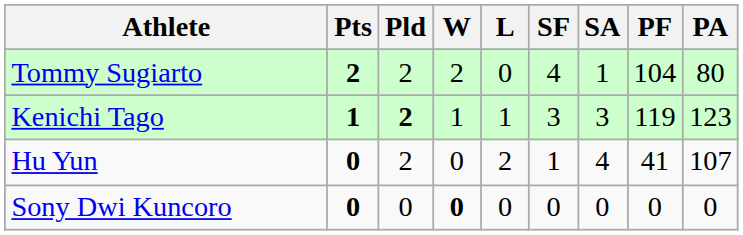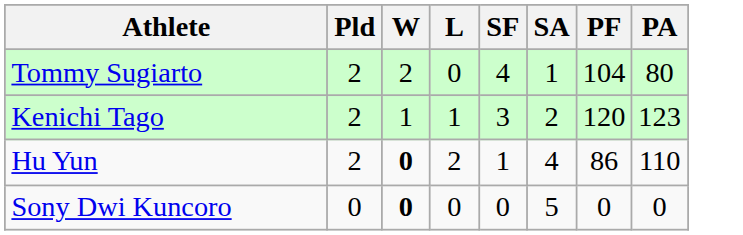 <table class=wikitable style="text-align:center">
 <tr>
 <th width=175>Athlete</th>
-<th width=20>Pts</th>
 <th width=20>Pld</th>
 <th width=20>W</th>
 <th width=20>L</th>
 <th width=20>SF</th>
 <th width=20>SA</th>
 <th width=20>PF</th>
 <th width=20>PA</th>
 </tr>
 <tr bgcolor=ccffcc>
 <td style="text-align:left"> <a href='#'>Tommy Sugiarto</a></td>
-<td><strong>2</strong></td>
 <td>2</td>
 <td>2</td>
 <td>0</td>
 <td>4</td>
 <td>1</td>
 <td>104</td>
 <td>80</td>
 </tr>
 <tr bgcolor=ccffcc>
 <td style="text-align:left"> <a href='#'>Kenichi Tago</a></td>
-<td><strong>1</strong></td>
-<td><strong>2</strong></td>
+<td>2</td>
 <td>1</td>
 <td>1</td>
 <td>3</td>
-<td>3</td>
-<td>119</td>
+<td>2</td>
+<td>120</td>
 <td>123</td>
 </tr>
 <tr bgcolor=>
 <td style="text-align:left"> <a href='#'>Hu Yun</a></td>
+<td>2</td>
 <td><strong>0</strong></td>
-<td>2</td>
-<td>0</td>
 <td>2</td>
 <td>1</td>
 <td>4</td>
-<td>41</td>
-<td>107</td>
+<td>86</td>
+<td>110</td>
 </tr>
 <tr bgcolor=>
 <td style="text-align:left"> <a href='#'>Sony Dwi Kuncoro</a></td>
-<td><strong>0</strong></td>
 <td>0</td>
 <td><strong>0</strong></td>
 <td>0</td>
 <td>0</td>
-<td>0</td>
+<td>5</td>
 <td>0</td>
 <td>0</td>
 </tr>
 </table>
